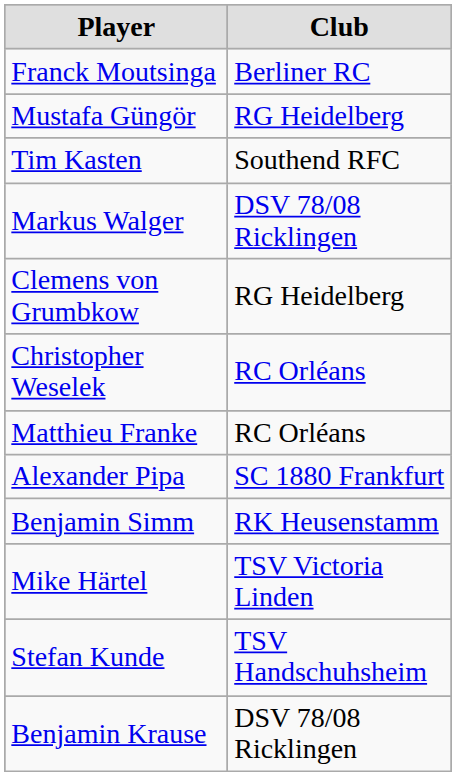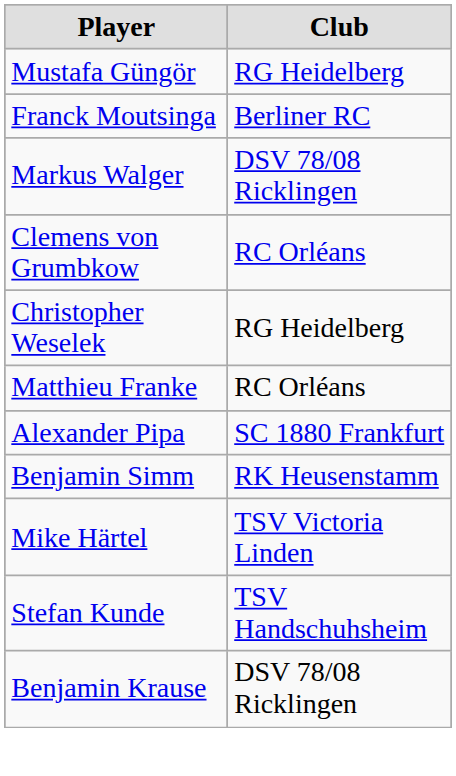 <table class="wikitable">
 <tr align="center" bgcolor="#dfdfdf">
 <td width="120"><strong>Player</strong></td>
 <td width="120"><strong>Club</strong></td>
 </tr>
 <tr align="left">
-<td><a href='#'>Franck Moutsinga</a></td>
-<td> <a href='#'>Berliner RC</a></td>
-</tr>
-<tr align="left">
 <td><a href='#'>Mustafa Güngör</a></td>
 <td> <a href='#'>RG Heidelberg</a></td>
 </tr>
 <tr align="left">
-<td><a href='#'>Tim Kasten</a></td>
-<td> Southend RFC</td>
+<td><a href='#'>Franck Moutsinga</a></td>
+<td> <a href='#'>Berliner RC</a></td>
 </tr>
 <tr align="left">
 <td><a href='#'>Markus Walger</a></td>
 <td> <a href='#'>DSV 78/08 Ricklingen</a></td>
 </tr>
 <tr align="left">
 <td><a href='#'>Clemens von Grumbkow</a></td>
-<td> RG Heidelberg</td>
+<td> <a href='#'>RC Orléans</a></td>
 </tr>
 <tr align="left">
 <td><a href='#'>Christopher Weselek</a></td>
-<td> <a href='#'>RC Orléans</a></td>
+<td> RG Heidelberg</td>
 </tr>
 <tr align="left">
 <td><a href='#'>Matthieu Franke</a></td>
 <td> RC Orléans</td>
 </tr>
 <tr align="left">
 <td><a href='#'>Alexander Pipa</a></td>
 <td> <a href='#'>SC 1880 Frankfurt</a></td>
 </tr>
 <tr align="left">
 <td><a href='#'>Benjamin Simm</a></td>
 <td> <a href='#'>RK Heusenstamm</a></td>
 </tr>
 <tr align="left">
 <td><a href='#'>Mike Härtel</a></td>
 <td> <a href='#'>TSV Victoria Linden</a></td>
 </tr>
 <tr align="left">
 <td><a href='#'>Stefan Kunde</a></td>
 <td> <a href='#'>TSV Handschuhsheim</a></td>
 </tr>
 <tr align="left">
 <td><a href='#'>Benjamin Krause</a></td>
 <td> DSV 78/08 Ricklingen</td>
 </tr>
 </table>
